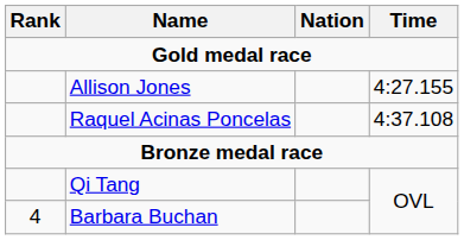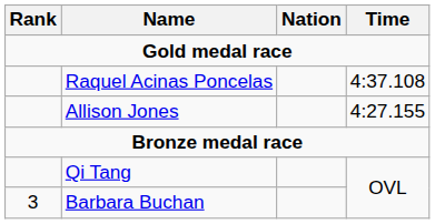 <table class="wikitable" style="text-align:center">
 <tr>
 <th>Rank</th>
 <th>Name</th>
 <th>Nation</th>
 <th>Time</th>
 </tr>
 <tr>
 <td colspan=4><strong>Gold medal race</strong></td>
 </tr>
 <tr>
 <td></td>
+<td align=left><a href='#'>Raquel Acinas Poncelas</a></td>
+<td align=left></td>
+<td>4:37.108</td>
+</tr>
+<tr>
+<td></td>
 <td align=left><a href='#'>Allison Jones</a></td>
 <td align=left></td>
 <td>4:27.155</td>
-</tr>
-<tr>
-<td></td>
-<td align=left><a href='#'>Raquel Acinas Poncelas</a></td>
-<td align=left></td>
-<td>4:37.108</td>
 </tr>
 <tr>
 <td colspan=4><strong>Bronze medal race</strong></td>
 </tr>
 <tr>
 <td></td>
 <td align=left><a href='#'>Qi Tang</a></td>
 <td align=left></td>
 <td rowspan=2>OVL</td>
 </tr>
 <tr>
-<td>4</td>
+<td>3</td>
 <td align=left><a href='#'>Barbara Buchan</a></td>
 <td align=left></td>
 </tr>
 </table>
